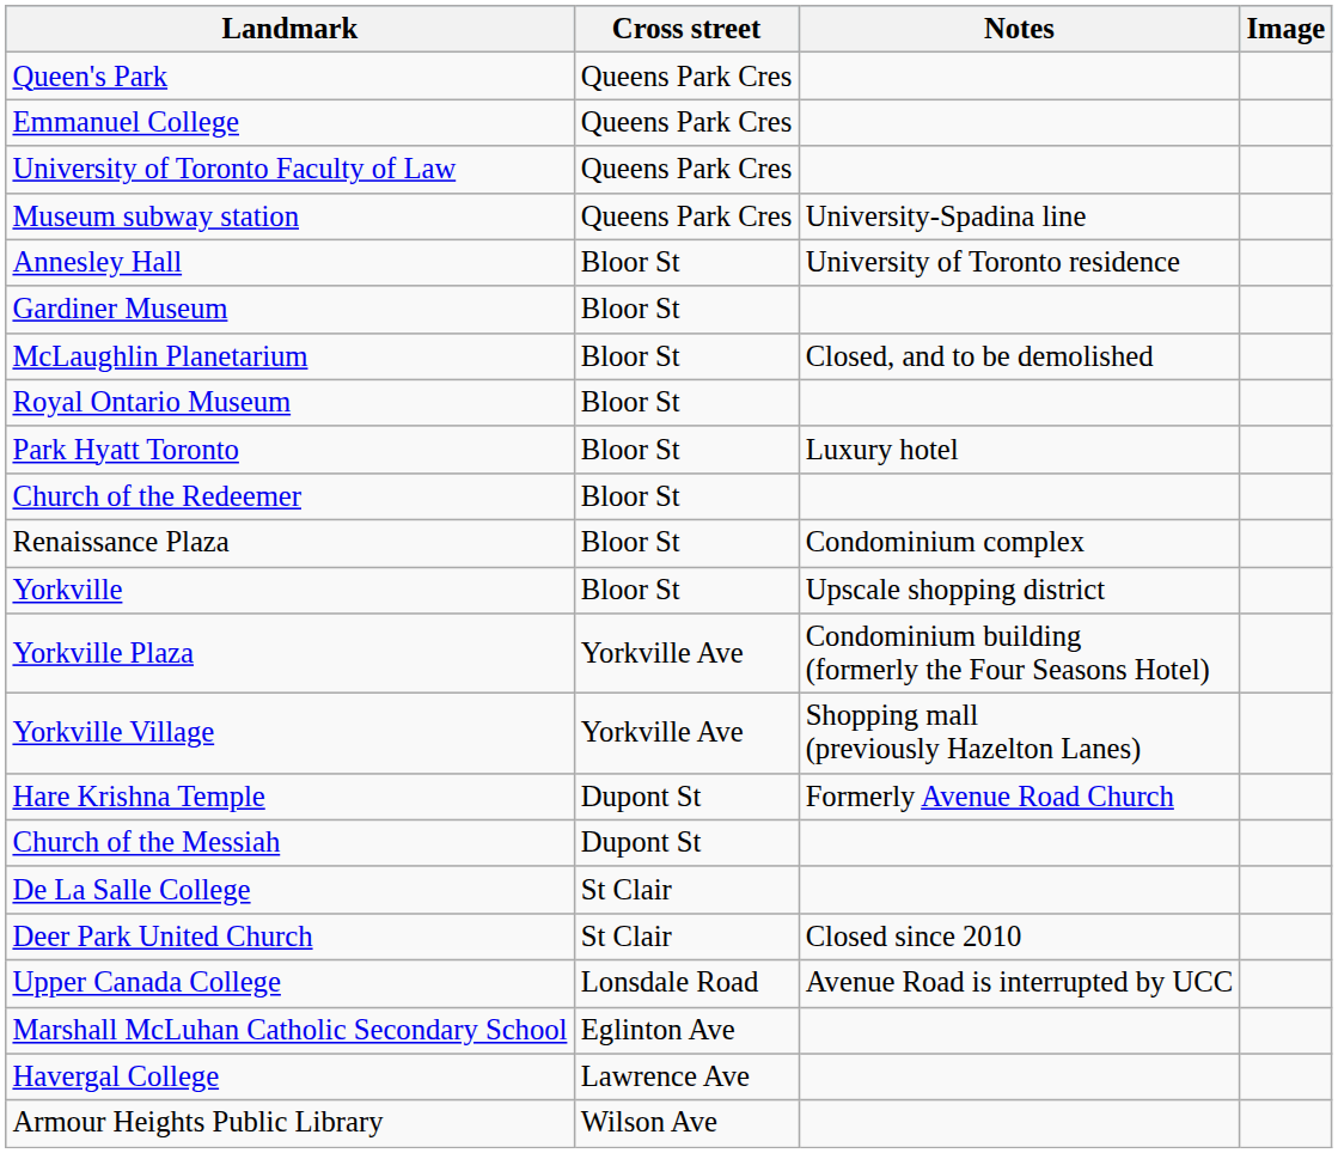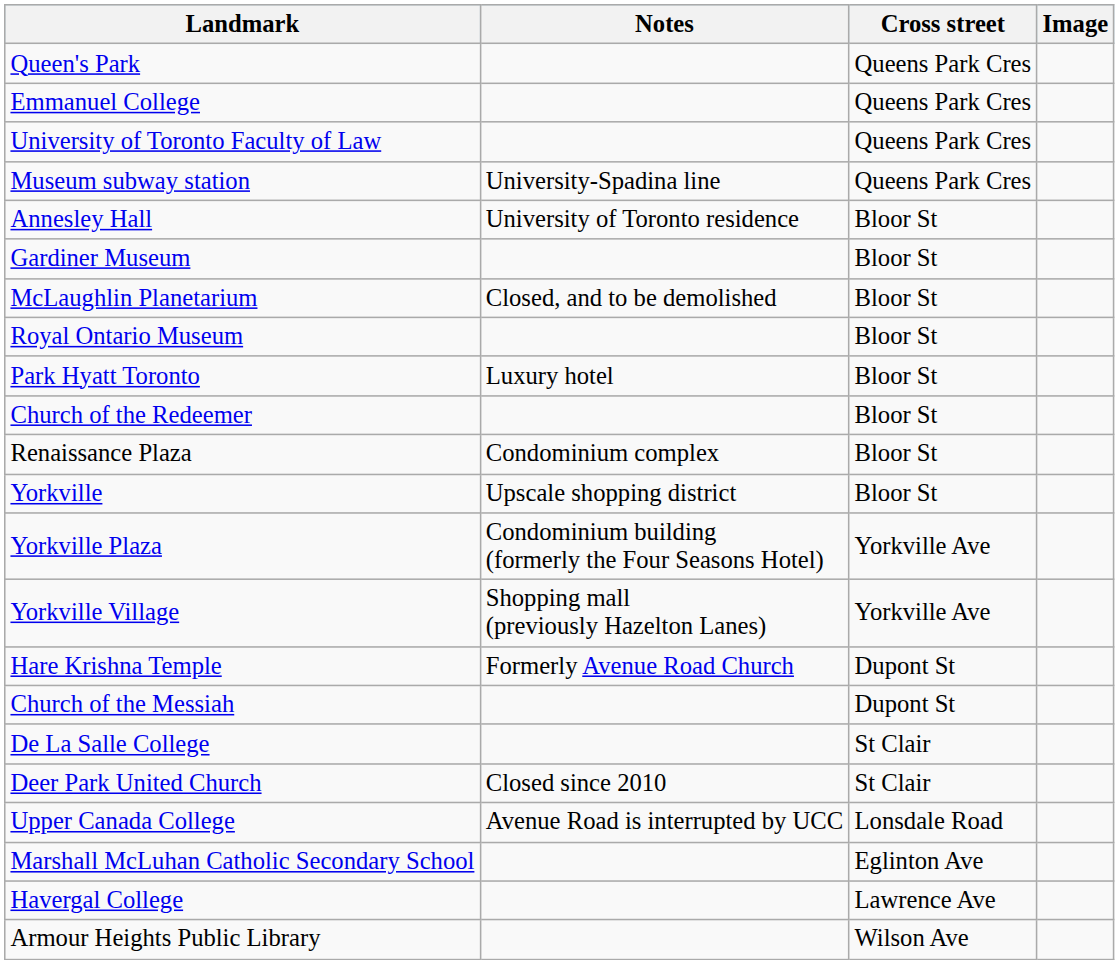 <table class="wikitable sortable">
 <tr style="background:lightblue;">
 <th>Landmark</th>
+<th>Notes</th>
 <th>Cross street</th>
-<th>Notes</th>
 <th>Image</th>
 </tr>
 <tr>
 <td><a href='#'>Queen's Park</a></td>
+<td></td>
 <td>Queens Park Cres</td>
-<td></td>
 <td></td>
 </tr>
 <tr>
 <td><a href='#'>Emmanuel College</a></td>
+<td></td>
 <td>Queens Park Cres</td>
-<td></td>
 <td></td>
 </tr>
 <tr>
 <td><a href='#'>University of Toronto Faculty of Law</a></td>
+<td></td>
 <td>Queens Park Cres</td>
-<td></td>
 <td></td>
 </tr>
 <tr>
 <td><a href='#'>Museum subway station</a></td>
+<td>University-Spadina line</td>
 <td>Queens Park Cres</td>
-<td>University-Spadina line</td>
 <td></td>
 </tr>
 <tr>
 <td><a href='#'>Annesley Hall</a></td>
+<td>University of Toronto residence</td>
 <td>Bloor St</td>
-<td>University of Toronto residence</td>
 <td></td>
 </tr>
 <tr>
 <td><a href='#'>Gardiner Museum</a></td>
+<td></td>
 <td>Bloor St</td>
-<td></td>
 <td></td>
 </tr>
 <tr>
 <td><a href='#'>McLaughlin Planetarium</a></td>
+<td>Closed, and to be demolished</td>
 <td>Bloor St</td>
-<td>Closed, and to be demolished</td>
 <td></td>
 </tr>
 <tr>
 <td><a href='#'>Royal Ontario Museum</a></td>
+<td></td>
 <td>Bloor St</td>
-<td></td>
 <td></td>
 </tr>
 <tr>
 <td><a href='#'>Park Hyatt Toronto</a></td>
+<td>Luxury hotel</td>
 <td>Bloor St</td>
-<td>Luxury hotel</td>
 <td></td>
 </tr>
 <tr>
 <td><a href='#'>Church of the Redeemer</a></td>
+<td></td>
 <td>Bloor St</td>
-<td></td>
 <td></td>
 </tr>
 <tr>
 <td>Renaissance Plaza</td>
+<td>Condominium complex</td>
 <td>Bloor St</td>
-<td>Condominium complex</td>
 <td></td>
 </tr>
 <tr>
 <td><a href='#'>Yorkville</a></td>
+<td>Upscale shopping district</td>
 <td>Bloor St</td>
-<td>Upscale shopping district</td>
 <td></td>
 </tr>
 <tr>
 <td><a href='#'>Yorkville Plaza</a></td>
+<td>Condominium building<br>(formerly the Four Seasons Hotel)</td>
 <td>Yorkville Ave</td>
-<td>Condominium building<br>(formerly the Four Seasons Hotel)</td>
 <td></td>
 </tr>
 <tr>
 <td><a href='#'>Yorkville Village</a></td>
+<td>Shopping mall<br>(previously Hazelton Lanes)</td>
 <td>Yorkville Ave</td>
-<td>Shopping mall<br>(previously Hazelton Lanes)</td>
 <td></td>
 </tr>
 <tr>
 <td><a href='#'>Hare Krishna Temple</a></td>
+<td>Formerly <a href='#'>Avenue Road Church</a></td>
 <td>Dupont St</td>
-<td>Formerly <a href='#'>Avenue Road Church</a></td>
 <td></td>
 </tr>
 <tr>
 <td><a href='#'>Church of the Messiah</a></td>
+<td></td>
 <td>Dupont St</td>
-<td></td>
 <td></td>
 </tr>
 <tr>
 <td><a href='#'>De La Salle College</a></td>
+<td></td>
 <td>St Clair</td>
-<td></td>
 <td></td>
 </tr>
 <tr>
 <td><a href='#'>Deer Park United Church</a></td>
+<td>Closed since 2010</td>
 <td>St Clair</td>
-<td>Closed since 2010</td>
 <td></td>
 </tr>
 <tr>
 <td><a href='#'>Upper Canada College</a></td>
+<td>Avenue Road is interrupted by UCC</td>
 <td>Lonsdale Road</td>
-<td>Avenue Road is interrupted by UCC</td>
 <td></td>
 </tr>
 <tr>
 <td><a href='#'>Marshall McLuhan Catholic Secondary School</a></td>
+<td></td>
 <td>Eglinton Ave</td>
-<td></td>
 <td></td>
 </tr>
 <tr>
 <td><a href='#'>Havergal College</a></td>
+<td></td>
 <td>Lawrence Ave</td>
-<td></td>
 <td></td>
 </tr>
 <tr>
 <td>Armour Heights Public Library</td>
+<td></td>
 <td>Wilson Ave</td>
-<td></td>
 <td></td>
 </tr>
 </table>
